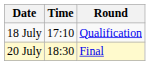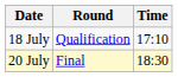 <table class="wikitable">
 <tr>
 <th>Date</th>
+<th>Round</th>
 <th>Time</th>
-<th>Round</th>
 </tr>
 <tr>
 <td>18 July</td>
+<td><a href='#'>Qualification</a></td>
 <td>17:10</td>
-<td><a href='#'>Qualification</a></td>
 </tr>
 <tr style=background:lemonchiffon>
 <td>20 July</td>
+<td><a href='#'>Final</a></td>
 <td>18:30</td>
-<td><a href='#'>Final</a></td>
 </tr>
 </table>
